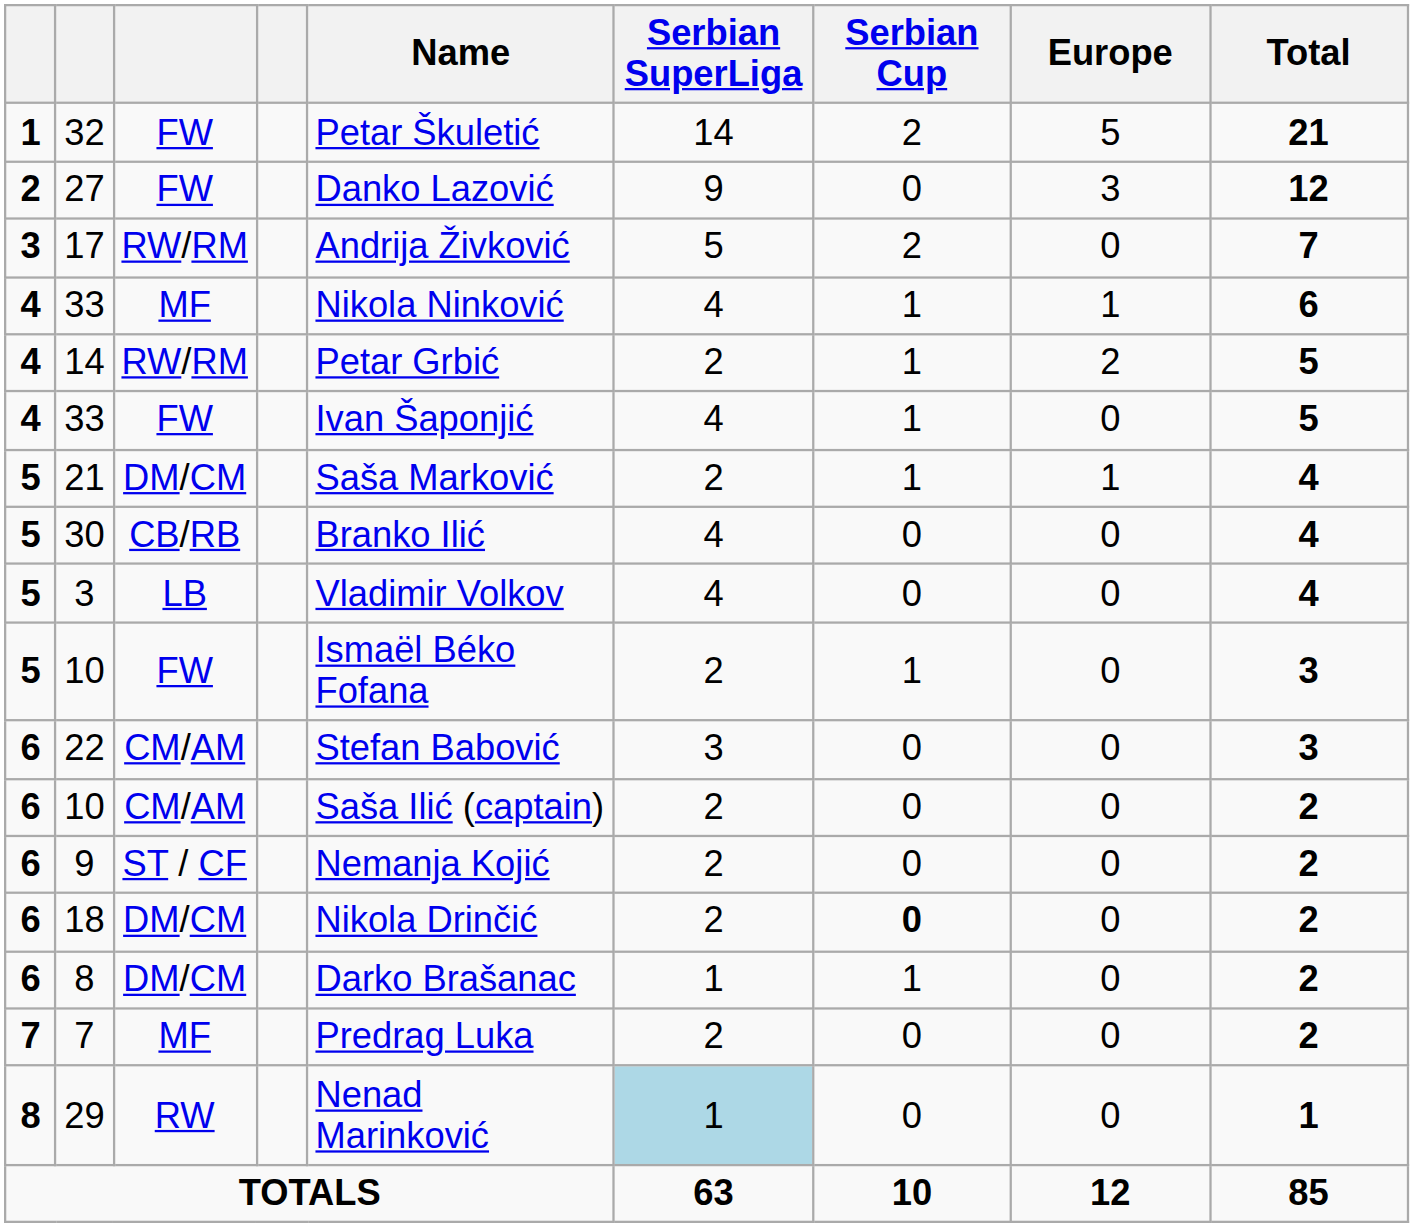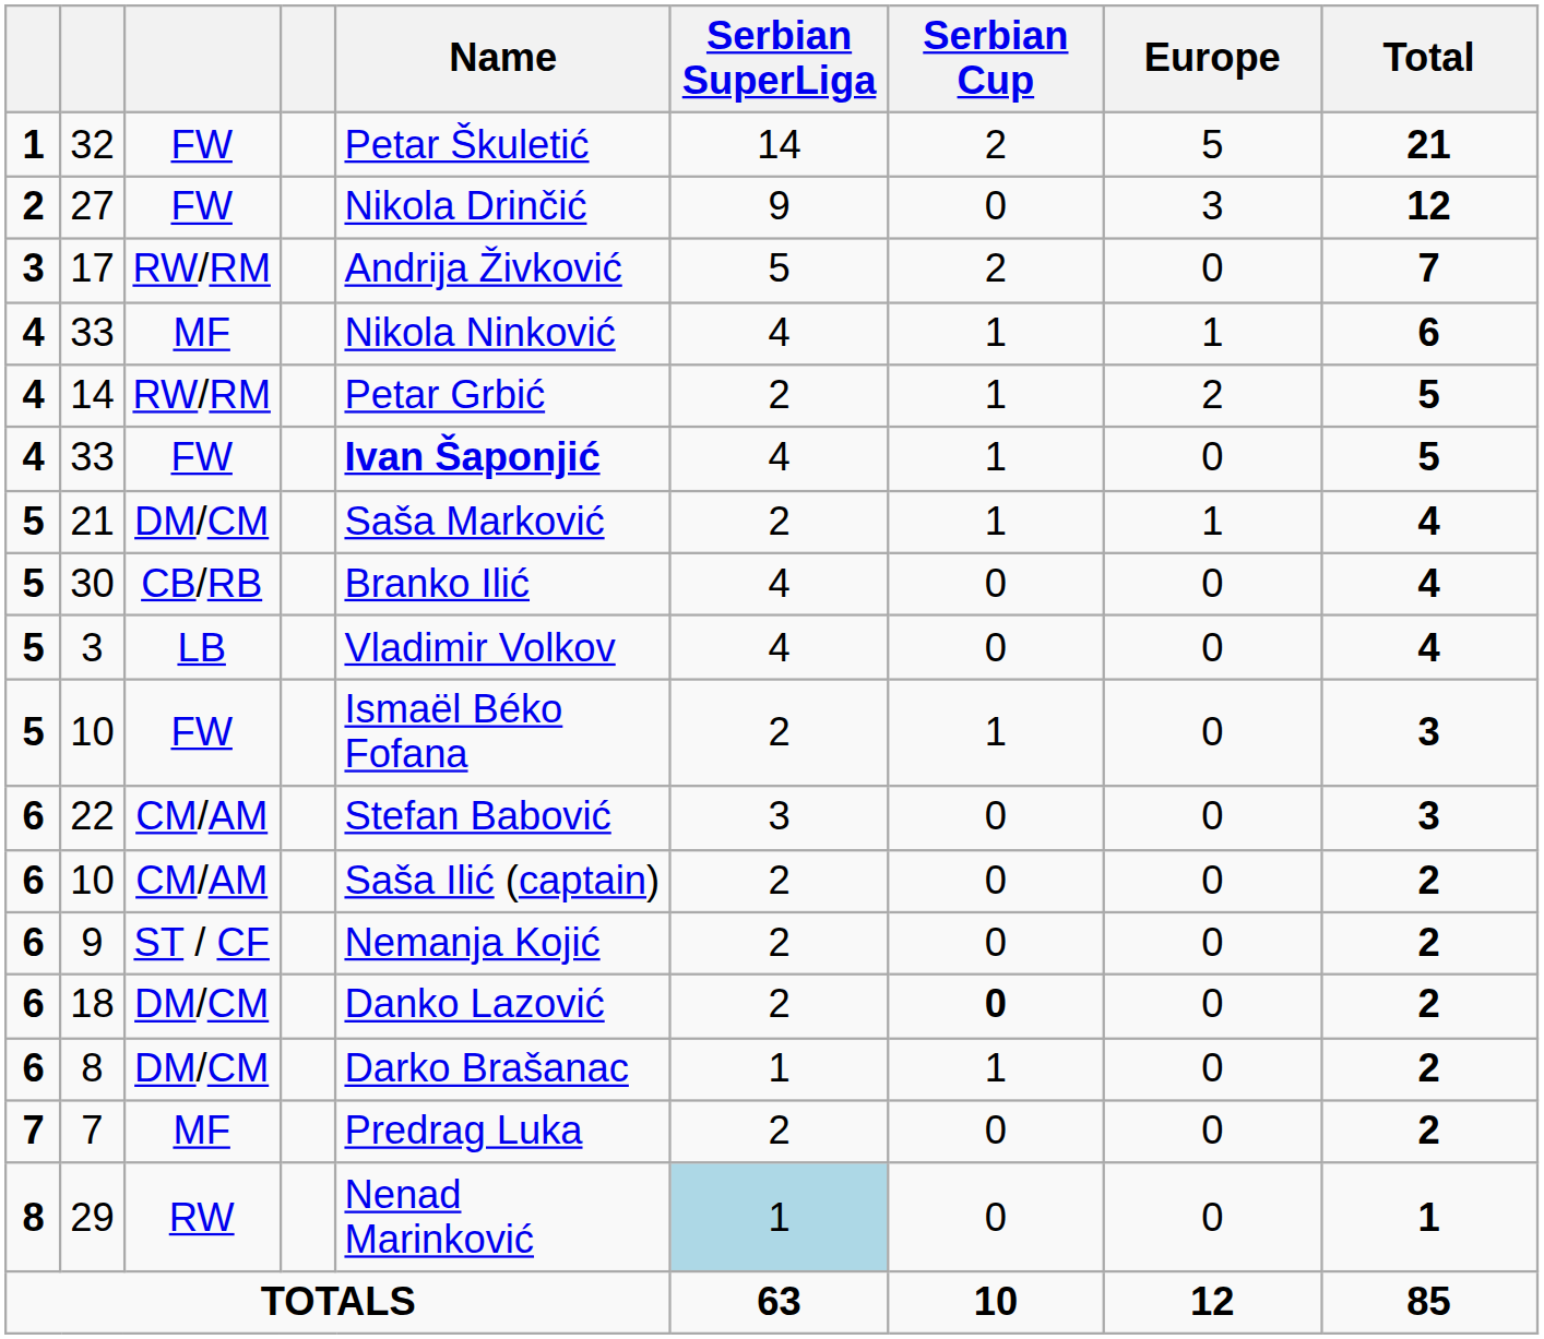 <table class="wikitable" style="text-align:center">
 <tr>
 <th width=15></th>
 <th width=15></th>
 <th width=15></th>
 <th width=15></th>
 <th width=128>Name</th>
 <th width=80><a href='#'>Serbian SuperLiga</a></th>
 <th width=80><a href='#'>Serbian Cup</a></th>
 <th width=80>Europe</th>
 <th width=80>Total</th>
 </tr>
 <tr>
 <td><strong>1</strong></td>
 <td>32</td>
 <td><a href='#'>FW</a></td>
 <td></td>
 <td align=left><a href='#'>Petar Škuletić</a></td>
 <td>14</td>
 <td>2</td>
 <td>5</td>
 <td><strong>21</strong></td>
 </tr>
 <tr>
 <td><strong>2</strong></td>
 <td>27</td>
 <td><a href='#'>FW</a></td>
 <td></td>
-<td align=left><a href='#'>Danko Lazović</a></td>
+<td align=left><a href='#'>Nikola Drinčić</a></td>
 <td>9</td>
 <td>0</td>
 <td>3</td>
 <td><strong>12</strong></td>
 </tr>
 <tr>
 <td><strong>3</strong></td>
 <td>17</td>
 <td><a href='#'>RW</a>/<a href='#'>RM</a></td>
 <td></td>
 <td align=left><a href='#'>Andrija Živković</a></td>
 <td>5</td>
 <td>2</td>
 <td>0</td>
 <td><strong>7</strong></td>
 </tr>
 <tr>
 <td><strong>4</strong></td>
 <td>33</td>
 <td><a href='#'>MF</a></td>
 <td></td>
 <td align=left><a href='#'>Nikola Ninković</a></td>
 <td>4</td>
 <td>1</td>
 <td>1</td>
 <td><strong>6</strong></td>
 </tr>
 <tr>
 <td><strong>4</strong></td>
 <td>14</td>
 <td><a href='#'>RW</a>/<a href='#'>RM</a></td>
 <td></td>
 <td align=left><a href='#'>Petar Grbić</a></td>
 <td>2</td>
 <td>1</td>
 <td>2</td>
 <td><strong>5</strong></td>
 </tr>
 <tr>
 <td><strong>4</strong></td>
 <td>33</td>
 <td><a href='#'>FW</a></td>
 <td></td>
-<td align=left><a href='#'>Ivan Šaponjić</a></td>
+<td align=left><strong><a href='#'>Ivan Šaponjić</a></strong></td>
 <td>4</td>
 <td>1</td>
 <td>0</td>
 <td><strong>5</strong></td>
 </tr>
 <tr>
 <td><strong>5</strong></td>
 <td>21</td>
 <td><a href='#'>DM</a>/<a href='#'>CM</a></td>
 <td></td>
 <td align=left><a href='#'>Saša Marković</a></td>
 <td>2</td>
 <td>1</td>
 <td>1</td>
 <td><strong>4</strong></td>
 </tr>
 <tr>
 <td><strong>5</strong></td>
 <td>30</td>
 <td><a href='#'>CB</a>/<a href='#'>RB</a></td>
 <td></td>
 <td align=left><a href='#'>Branko Ilić</a></td>
 <td>4</td>
 <td>0</td>
 <td>0</td>
 <td><strong>4</strong></td>
 </tr>
 <tr>
 <td><strong>5</strong></td>
 <td>3</td>
 <td><a href='#'>LB</a></td>
 <td></td>
 <td align=left><a href='#'>Vladimir Volkov</a></td>
 <td>4</td>
 <td>0</td>
 <td>0</td>
 <td><strong>4</strong></td>
 </tr>
 <tr>
 <td><strong>5</strong></td>
 <td>10</td>
 <td><a href='#'>FW</a></td>
 <td></td>
 <td align=left><a href='#'>Ismaël Béko Fofana</a></td>
 <td>2</td>
 <td>1</td>
 <td>0</td>
 <td><strong>3</strong></td>
 </tr>
 <tr>
 <td><strong>6</strong></td>
 <td>22</td>
 <td><a href='#'>CM</a>/<a href='#'>AM</a></td>
 <td></td>
 <td align=left><a href='#'>Stefan Babović</a></td>
 <td>3</td>
 <td>0</td>
 <td>0</td>
 <td><strong>3</strong></td>
 </tr>
 <tr>
 <td><strong>6</strong></td>
 <td>10</td>
 <td><a href='#'>CM</a>/<a href='#'>AM</a></td>
 <td></td>
 <td align=left><a href='#'>Saša Ilić</a> (<a href='#'>captain</a>)</td>
 <td>2</td>
 <td>0</td>
 <td>0</td>
 <td><strong>2</strong></td>
 </tr>
 <tr>
 <td><strong>6</strong></td>
 <td>9</td>
 <td><a href='#'>ST</a> / <a href='#'>CF</a></td>
 <td></td>
 <td align=left><a href='#'>Nemanja Kojić</a></td>
 <td>2</td>
 <td>0</td>
 <td>0</td>
 <td><strong>2</strong></td>
 </tr>
 <tr>
 <td><strong>6</strong></td>
 <td>18</td>
 <td><a href='#'>DM</a>/<a href='#'>CM</a></td>
 <td></td>
-<td align=left><a href='#'>Nikola Drinčić</a></td>
+<td align=left><a href='#'>Danko Lazović</a></td>
 <td>2</td>
 <td><strong>0</strong></td>
 <td>0</td>
 <td><strong>2</strong></td>
 </tr>
 <tr>
 <td><strong>6</strong></td>
 <td>8</td>
 <td><a href='#'>DM</a>/<a href='#'>CM</a></td>
 <td></td>
 <td align=left><a href='#'>Darko Brašanac</a></td>
 <td>1</td>
 <td>1</td>
 <td>0</td>
 <td><strong>2</strong></td>
 </tr>
 <tr>
 <td><strong>7</strong></td>
 <td>7</td>
 <td><a href='#'>MF</a></td>
 <td></td>
 <td align=left><a href='#'>Predrag Luka</a></td>
 <td>2</td>
 <td>0</td>
 <td>0</td>
 <td><strong>2</strong></td>
 </tr>
 <tr>
 <td><strong>8</strong></td>
 <td>29</td>
 <td><a href='#'>RW</a></td>
 <td></td>
 <td align=left><a href='#'>Nenad Marinković</a></td>
 <td style="background: lightblue;">1</td>
 <td>0</td>
 <td>0</td>
 <td><strong>1</strong></td>
 </tr>
 <tr>
 <td colspan=5><strong>TOTALS</strong></td>
 <td><strong>63</strong></td>
 <td><strong>10</strong></td>
 <td><strong>12</strong></td>
 <td><strong>85</strong></td>
 </tr>
 </table>
